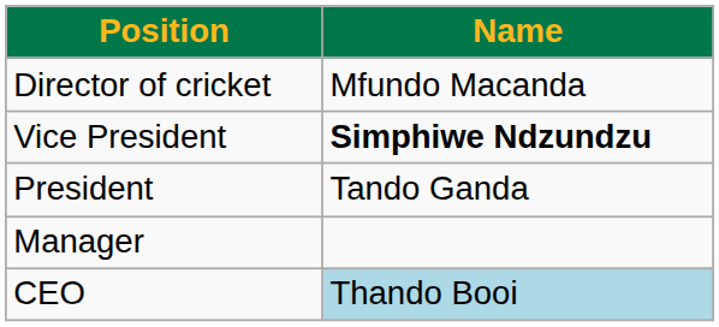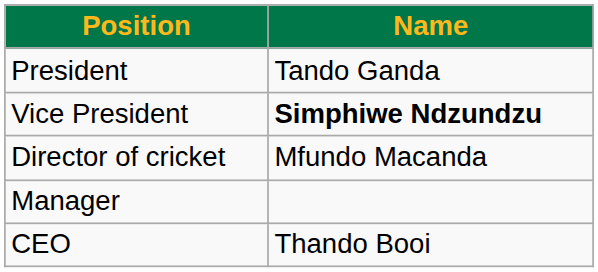 <table class="wikitable" style="width:55%;">
 <tr>
 <th style="background:#007749; color:#FFB81C; text-align:center;">Position</th>
 <th style="background:#007749; color:#FFB81C; text-align:center;">Name</th>
 </tr>
 <tr>
-<td>Director of cricket</td>
-<td>Mfundo Macanda</td>
+<td>President</td>
+<td>Tando Ganda</td>
 </tr>
 <tr>
 <td>Vice President</td>
 <td><strong>Simphiwe Ndzundzu</strong></td>
 </tr>
 <tr>
-<td>President</td>
-<td>Tando Ganda</td>
+<td>Director of cricket</td>
+<td>Mfundo Macanda</td>
 </tr>
 <tr>
 <td>Manager</td>
 <td></td>
 </tr>
 <tr>
 <td>CEO</td>
-<td style="background: lightblue;">Thando Booi</td>
+<td>Thando Booi</td>
 </tr>
 </table>
